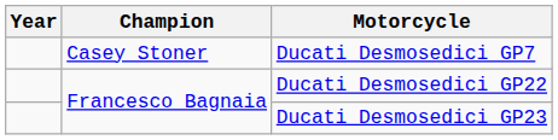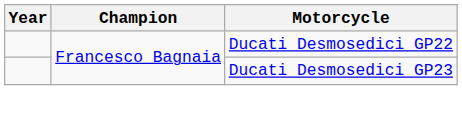 <table class="wikitable">
 <tr>
 <th>Year</th>
 <th>Champion</th>
 <th>Motorcycle</th>
-</tr>
-<tr>
-<td></td>
-<td> <a href='#'>Casey Stoner</a></td>
-<td><a href='#'>Ducati Desmosedici GP7</a></td>
 </tr>
 <tr>
 <td></td>
 <td rowspan="2"> <a href='#'>Francesco Bagnaia</a></td>
 <td><a href='#'>Ducati Desmosedici GP22</a></td>
 </tr>
 <tr>
 <td></td>
 <td><a href='#'>Ducati Desmosedici GP23</a></td>
 </tr>
 </table>
